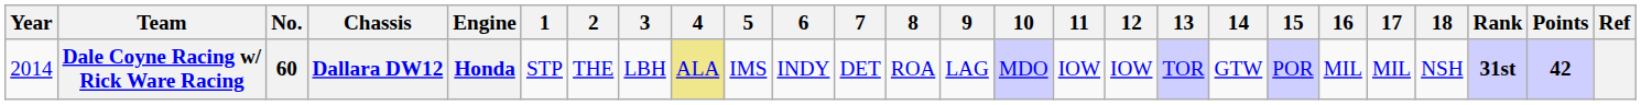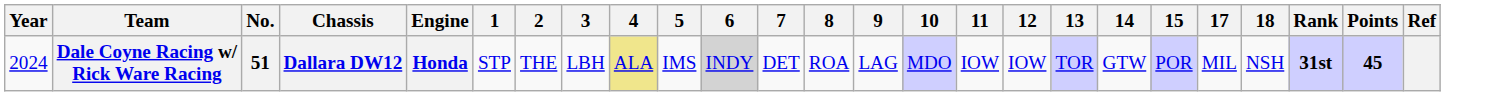 <table class="wikitable" style="text-align:center; font-size:85%">
 <tr>
 <th>Year</th>
 <th>Team</th>
 <th>No.</th>
 <th>Chassis</th>
 <th>Engine</th>
 <th>1</th>
 <th>2</th>
 <th>3</th>
 <th>4</th>
 <th>5</th>
 <th>6</th>
 <th>7</th>
 <th>8</th>
 <th>9</th>
 <th>10</th>
 <th>11</th>
 <th>12</th>
 <th>13</th>
 <th>14</th>
 <th>15</th>
-<th>16</th>
 <th>17</th>
 <th>18</th>
 <th>Rank</th>
 <th>Points</th>
 <th>Ref</th>
 </tr>
 <tr>
-<td><a href='#'>2014</a></td>
+<td><a href='#'>2024</a></td>
 <th nowrap><a href='#'>Dale Coyne Racing</a> w/<br><a href='#'>Rick Ware Racing</a></th>
-<th>60</th>
+<th>51</th>
 <th rowspan=1 nowrap><a href='#'>Dallara DW12</a></th>
 <th rowspan=1><a href='#'>Honda</a></th>
 <td><a href='#'>STP</a><br></td>
 <td><a href='#'>THE</a><br></td>
 <td><a href='#'>LBH</a><br></td>
 <td style="background: khaki;"><a href='#'>ALA</a><br></td>
 <td><a href='#'>IMS</a><br></td>
-<td><a href='#'>INDY</a><br></td>
+<td style="background: lightgrey;"><a href='#'>INDY</a><br></td>
 <td><a href='#'>DET</a><br></td>
 <td><a href='#'>ROA</a><br></td>
 <td><a href='#'>LAG</a><br></td>
 <td style="background:#CFCFFF;"><a href='#'>MDO</a><br></td>
 <td><a href='#'>IOW</a><br></td>
 <td><a href='#'>IOW</a><br></td>
 <td style="background:#CFCFFF;"><a href='#'>TOR</a><br></td>
 <td><a href='#'>GTW</a><br></td>
 <td style="background:#CFCFFF;"><a href='#'>POR</a><br></td>
 <td><a href='#'>MIL</a><br></td>
-<td><a href='#'>MIL</a><br></td>
 <td><a href='#'>NSH</a><br></td>
 <th style="background:#CFCFFF;">31st</th>
-<th style="background:#CFCFFF;">42</th>
+<th style="background:#CFCFFF;">45</th>
 <th></th>
 </tr>
 </table>
